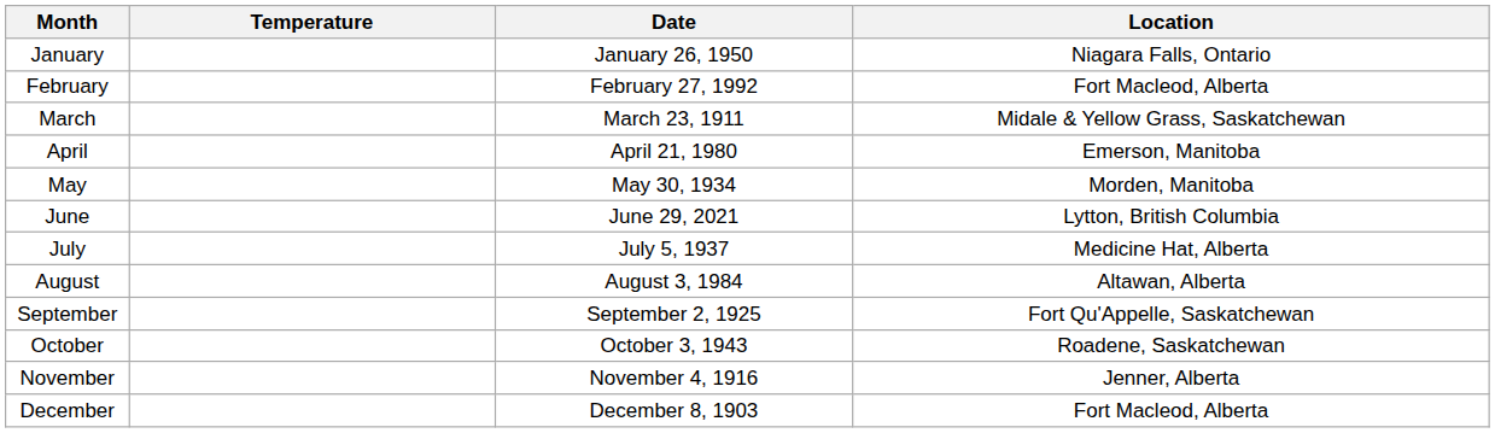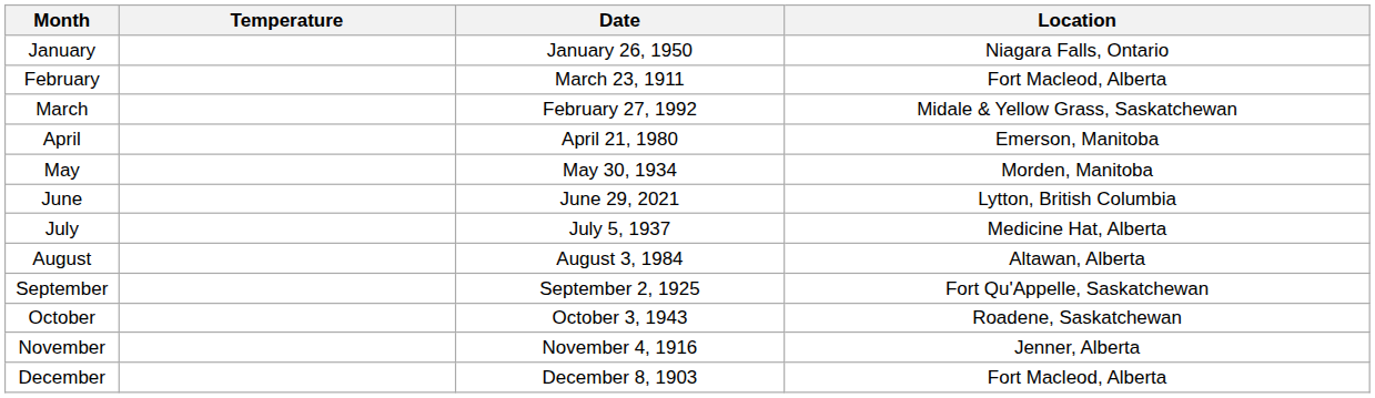 <table class="wikitable" style="font-size:90%; text-align:center; background: #FFFFFF">
 <tr>
 <th width=80 style=background: #FF0000>Month</th>
 <th width=250 style=background: #FFFFFF>Temperature</th>
 <th width=245 style=background: #0000FF>Date</th>
 <th width=440 style=background: #00FFFF>Location</th>
 </tr>
 <tr>
 <td>January</td>
 <td></td>
 <td>January 26, 1950</td>
 <td>Niagara Falls, Ontario</td>
 </tr>
 <tr>
 <td>February</td>
 <td></td>
-<td>February 27, 1992</td>
+<td>March 23, 1911</td>
 <td>Fort Macleod, Alberta</td>
 </tr>
 <tr>
 <td>March</td>
 <td></td>
-<td>March 23, 1911</td>
+<td>February 27, 1992</td>
 <td>Midale & Yellow Grass, Saskatchewan</td>
 </tr>
 <tr>
 <td>April</td>
 <td></td>
 <td>April 21, 1980</td>
 <td>Emerson, Manitoba</td>
 </tr>
 <tr>
 <td>May</td>
 <td></td>
 <td>May 30, 1934</td>
 <td>Morden, Manitoba</td>
 </tr>
 <tr>
 <td>June</td>
 <td></td>
 <td>June 29, 2021</td>
 <td>Lytton, British Columbia</td>
 </tr>
 <tr>
 <td>July</td>
 <td></td>
 <td>July 5, 1937</td>
 <td>Medicine Hat, Alberta</td>
 </tr>
 <tr>
 <td>August</td>
 <td></td>
 <td>August 3, 1984</td>
 <td>Altawan, Alberta</td>
 </tr>
 <tr>
 <td>September</td>
 <td></td>
 <td>September 2, 1925</td>
 <td>Fort Qu'Appelle, Saskatchewan</td>
 </tr>
 <tr>
 <td>October</td>
 <td></td>
 <td>October 3, 1943</td>
 <td>Roadene, Saskatchewan</td>
 </tr>
 <tr>
 <td>November</td>
 <td></td>
 <td>November 4, 1916</td>
 <td>Jenner, Alberta</td>
 </tr>
 <tr>
 <td>December</td>
 <td></td>
 <td>December 8, 1903</td>
 <td>Fort Macleod, Alberta</td>
 </tr>
 </table>
